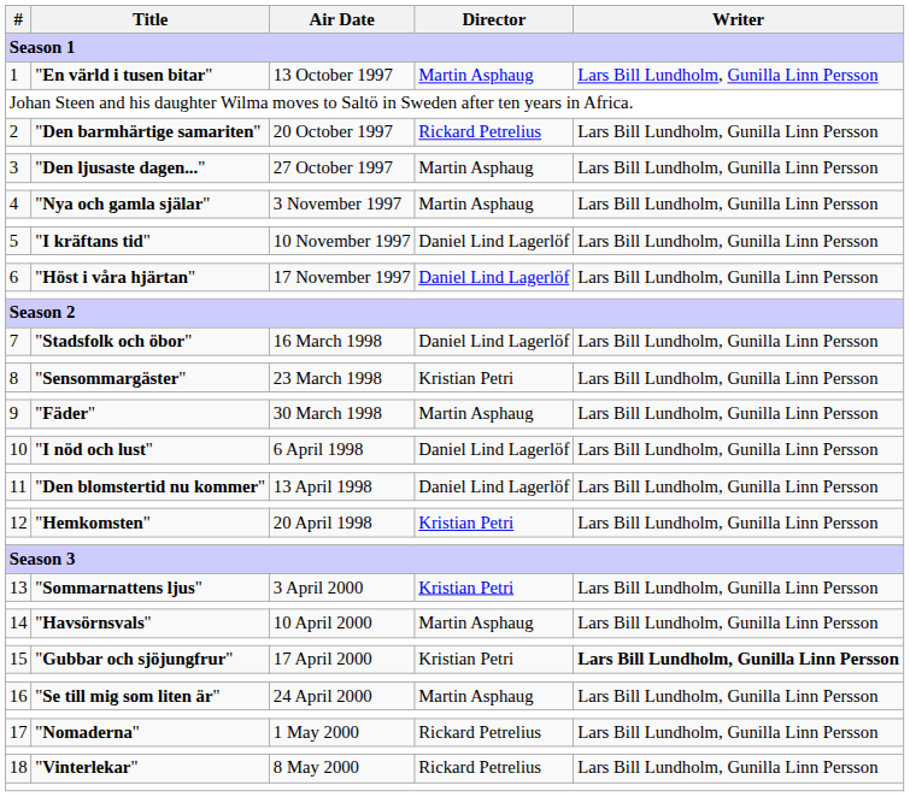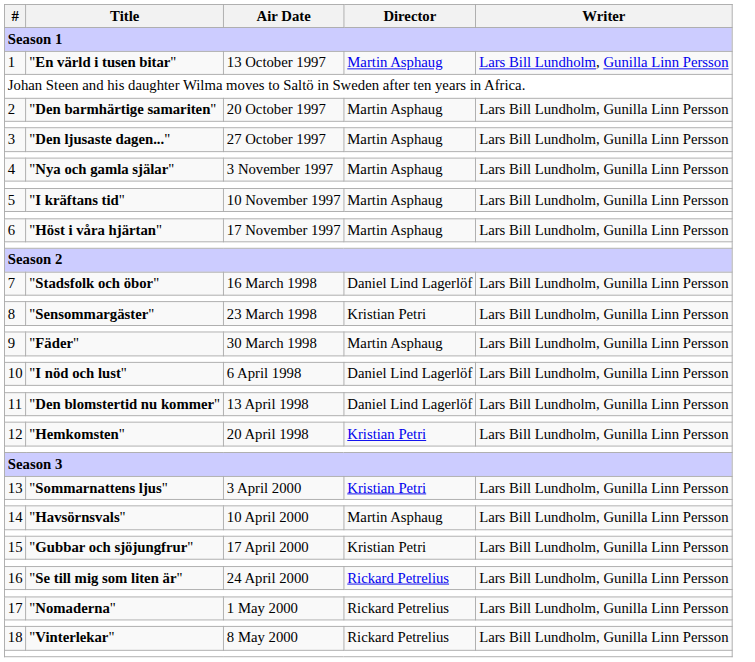 <table class=wikitable>
 <tr>
 <th>#</th>
 <th>Title</th>
 <th>Air Date</th>
 <th>Director</th>
 <th>Writer</th>
 </tr>
 <tr>
 <td colspan=5 bgcolor=#ccccff><strong>Season 1</strong></td>
 </tr>
 <tr>
 <td>1</td>
 <td>"<strong>En värld i tusen bitar</strong>"</td>
 <td>13 October 1997</td>
 <td><a href='#'>Martin Asphaug</a></td>
 <td><a href='#'>Lars Bill Lundholm</a>, <a href='#'>Gunilla Linn Persson</a></td>
 </tr>
 <tr>
 <td colspan=5 bgcolor=white>Johan Steen and his daughter Wilma moves to Saltö in Sweden after ten years in Africa.</td>
 </tr>
 <tr>
 <td>2</td>
 <td>"<strong>Den barmhärtige samariten</strong>"</td>
 <td>20 October 1997</td>
-<td><a href='#'>Rickard Petrelius</a></td>
+<td>Martin Asphaug</td>
 <td>Lars Bill Lundholm, Gunilla Linn Persson</td>
 </tr>
 <tr>
 <td colspan=5 bgcolor=white></td>
 </tr>
 <tr>
 <td>3</td>
 <td>"<strong>Den ljusaste dagen...</strong>"</td>
 <td>27 October 1997</td>
 <td>Martin Asphaug</td>
 <td>Lars Bill Lundholm, Gunilla Linn Persson</td>
 </tr>
 <tr>
 <td colspan=5 bgcolor=white></td>
 </tr>
 <tr>
 <td>4</td>
 <td>"<strong>Nya och gamla själar</strong>"</td>
 <td>3 November 1997</td>
 <td>Martin Asphaug</td>
 <td>Lars Bill Lundholm, Gunilla Linn Persson</td>
 </tr>
 <tr>
 <td colspan=5 bgcolor=white></td>
 </tr>
 <tr>
 <td>5</td>
 <td>"<strong>I kräftans tid</strong>"</td>
 <td>10 November 1997</td>
-<td>Daniel Lind Lagerlöf</td>
+<td>Martin Asphaug</td>
 <td>Lars Bill Lundholm, Gunilla Linn Persson</td>
 </tr>
 <tr>
 <td colspan=5 bgcolor=white></td>
 </tr>
 <tr>
 <td>6</td>
 <td>"<strong>Höst i våra hjärtan</strong>"</td>
 <td>17 November 1997</td>
-<td><a href='#'>Daniel Lind Lagerlöf</a></td>
+<td>Martin Asphaug</td>
 <td>Lars Bill Lundholm, Gunilla Linn Persson</td>
 </tr>
 <tr>
 <td colspan=5 bgcolor=white></td>
 </tr>
 <tr>
 <td colspan=5 bgcolor=#ccccff><strong>Season 2</strong></td>
 </tr>
 <tr>
 <td>7</td>
 <td>"<strong>Stadsfolk och öbor</strong>"</td>
 <td>16 March 1998</td>
 <td>Daniel Lind Lagerlöf</td>
 <td>Lars Bill Lundholm, Gunilla Linn Persson</td>
 </tr>
 <tr>
 <td colspan=5 bgcolor=white></td>
 </tr>
 <tr>
 <td>8</td>
 <td>"<strong>Sensommargäster</strong>"</td>
 <td>23 March 1998</td>
 <td>Kristian Petri</td>
 <td>Lars Bill Lundholm, Gunilla Linn Persson</td>
 </tr>
 <tr>
 <td colspan=5 bgcolor=white></td>
 </tr>
 <tr>
 <td>9</td>
 <td>"<strong>Fäder</strong>"</td>
 <td>30 March 1998</td>
 <td>Martin Asphaug</td>
 <td>Lars Bill Lundholm, Gunilla Linn Persson</td>
 </tr>
 <tr>
 <td colspan=5 bgcolor=white></td>
 </tr>
 <tr>
 <td>10</td>
 <td>"<strong>I nöd och lust</strong>"</td>
 <td>6 April 1998</td>
 <td>Daniel Lind Lagerlöf</td>
 <td>Lars Bill Lundholm, Gunilla Linn Persson</td>
 </tr>
 <tr>
 <td colspan=5 bgcolor=white></td>
 </tr>
 <tr>
 <td>11</td>
 <td>"<strong>Den blomstertid nu kommer</strong>"</td>
 <td>13 April 1998</td>
 <td>Daniel Lind Lagerlöf</td>
 <td>Lars Bill Lundholm, Gunilla Linn Persson</td>
 </tr>
 <tr>
 <td colspan=5 bgcolor=white></td>
 </tr>
 <tr>
 <td>12</td>
 <td>"<strong>Hemkomsten</strong>"</td>
 <td>20 April 1998</td>
 <td><a href='#'>Kristian Petri</a></td>
 <td>Lars Bill Lundholm, Gunilla Linn Persson</td>
 </tr>
 <tr>
 <td colspan=5 bgcolor=white></td>
 </tr>
 <tr>
 <td colspan=5 bgcolor=#ccccff><strong>Season 3</strong></td>
 </tr>
 <tr>
 <td>13</td>
 <td>"<strong>Sommarnattens ljus</strong>"</td>
 <td>3 April 2000</td>
 <td><a href='#'>Kristian Petri</a></td>
 <td>Lars Bill Lundholm, Gunilla Linn Persson</td>
 </tr>
 <tr>
 <td colspan=5 bgcolor=white></td>
 </tr>
 <tr>
 <td>14</td>
 <td>"<strong>Havsörnsvals</strong>"</td>
 <td>10 April 2000</td>
 <td>Martin Asphaug</td>
 <td>Lars Bill Lundholm, Gunilla Linn Persson</td>
 </tr>
 <tr>
 <td colspan=5 bgcolor=white></td>
 </tr>
 <tr>
 <td>15</td>
 <td>"<strong>Gubbar och sjöjungfrur</strong>"</td>
 <td>17 April 2000</td>
 <td>Kristian Petri</td>
-<td><strong>Lars Bill Lundholm, Gunilla Linn Persson</strong></td>
+<td>Lars Bill Lundholm, Gunilla Linn Persson</td>
 </tr>
 <tr>
 <td colspan=5 bgcolor=white></td>
 </tr>
 <tr>
 <td>16</td>
 <td>"<strong>Se till mig som liten är</strong>"</td>
 <td>24 April 2000</td>
-<td>Martin Asphaug</td>
+<td><a href='#'>Rickard Petrelius</a></td>
 <td>Lars Bill Lundholm, Gunilla Linn Persson</td>
 </tr>
 <tr>
 <td colspan=5 bgcolor=white></td>
 </tr>
 <tr>
 <td>17</td>
 <td>"<strong>Nomaderna</strong>"</td>
 <td>1 May 2000</td>
 <td>Rickard Petrelius</td>
 <td>Lars Bill Lundholm, Gunilla Linn Persson</td>
 </tr>
 <tr>
 <td colspan=5 bgcolor=white></td>
 </tr>
 <tr>
 <td>18</td>
 <td>"<strong>Vinterlekar</strong>"</td>
 <td>8 May 2000</td>
 <td>Rickard Petrelius</td>
 <td>Lars Bill Lundholm, Gunilla Linn Persson</td>
 </tr>
 <tr>
 <td colspan=5 bgcolor=white></td>
 </tr>
 </table>
